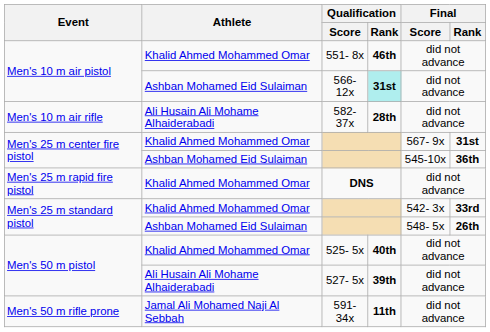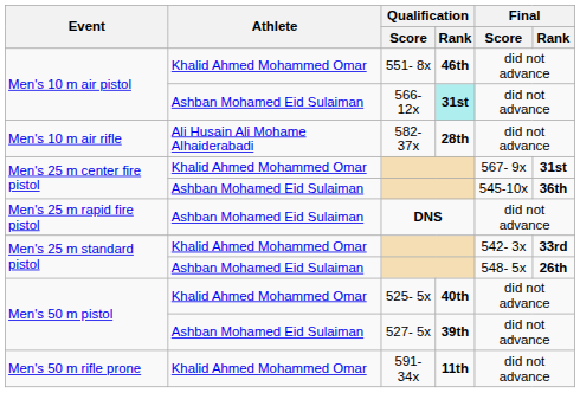 <table class="wikitable" style="font-size:90%">
 <tr>
 <th rowspan="2">Event</th>
 <th rowspan="2">Athlete</th>
 <th colspan="2">Qualification</th>
 <th colspan="2">Final</th>
 </tr>
 <tr>
 <th>Score</th>
 <th>Rank</th>
 <th>Score</th>
 <th>Rank</th>
 </tr>
 <tr>
 <td rowspan=2><a href='#'>Men's 10 m air pistol</a></td>
 <td><a href='#'>Khalid Ahmed Mohammed Omar</a></td>
 <td align=center>551- 8x</td>
 <td align=center><strong>46th</strong></td>
 <td align=center colspan=2>did not advance</td>
 </tr>
 <tr>
 <td><a href='#'>Ashban Mohamed Eid Sulaiman</a></td>
 <td align=center>566-12x</td>
 <td align=center style="background: paleturquoise;"><strong>31st</strong></td>
 <td align=center colspan=2>did not advance</td>
 </tr>
 <tr>
 <td><a href='#'>Men's 10 m air rifle</a></td>
 <td><a href='#'>Ali Husain Ali Mohame Alhaiderabadi</a></td>
 <td align=center>582-37x</td>
 <td align=center><strong>28th</strong></td>
 <td align=center colspan=2>did not advance</td>
 </tr>
 <tr>
 <td rowspan=2><a href='#'>Men's 25 m center fire pistol</a></td>
 <td><a href='#'>Khalid Ahmed Mohammed Omar</a></td>
 <td align="center" bgcolor=wheat colspan=2></td>
 <td align=center>567- 9x</td>
 <td align=center><strong>31st</strong></td>
 </tr>
 <tr>
 <td><a href='#'>Ashban Mohamed Eid Sulaiman</a></td>
 <td align="center" bgcolor=wheat colspan=2></td>
 <td align=center>545-10x</td>
 <td align=center><strong>36th</strong></td>
 </tr>
 <tr>
 <td><a href='#'>Men's 25 m rapid fire pistol</a></td>
-<td><a href='#'>Khalid Ahmed Mohammed Omar</a></td>
+<td><a href='#'>Ashban Mohamed Eid Sulaiman</a></td>
 <td align=center colspan=2><strong>DNS</strong></td>
 <td align=center colspan=2>did not advance</td>
 </tr>
 <tr>
 <td rowspan=2><a href='#'>Men's 25 m standard pistol</a></td>
 <td><a href='#'>Khalid Ahmed Mohammed Omar</a></td>
 <td align="center" bgcolor=wheat colspan=2></td>
 <td align=center>542- 3x</td>
 <td align=center><strong>33rd</strong></td>
 </tr>
 <tr>
 <td><a href='#'>Ashban Mohamed Eid Sulaiman</a></td>
 <td align="center" bgcolor=wheat colspan=2></td>
 <td align=center>548- 5x</td>
 <td align=center><strong>26th</strong></td>
 </tr>
 <tr>
 <td rowspan=2><a href='#'>Men's 50 m pistol</a></td>
 <td><a href='#'>Khalid Ahmed Mohammed Omar</a></td>
 <td align=center>525- 5x</td>
 <td align=center><strong>40th</strong></td>
 <td align=center colspan=2>did not advance</td>
 </tr>
 <tr>
-<td><a href='#'>Ali Husain Ali Mohame Alhaiderabadi</a></td>
+<td><a href='#'>Ashban Mohamed Eid Sulaiman</a></td>
 <td align=center>527- 5x</td>
 <td align=center><strong>39th</strong></td>
 <td align=center colspan=2>did not advance</td>
 </tr>
 <tr>
 <td><a href='#'>Men's 50 m rifle prone</a></td>
-<td><a href='#'>Jamal Ali Mohamed Naji Al Sebbah</a></td>
+<td><a href='#'>Khalid Ahmed Mohammed Omar</a></td>
 <td align=center>591-34x</td>
 <td align=center><strong>11th</strong></td>
 <td align=center colspan=2>did not advance</td>
 </tr>
 </table>
